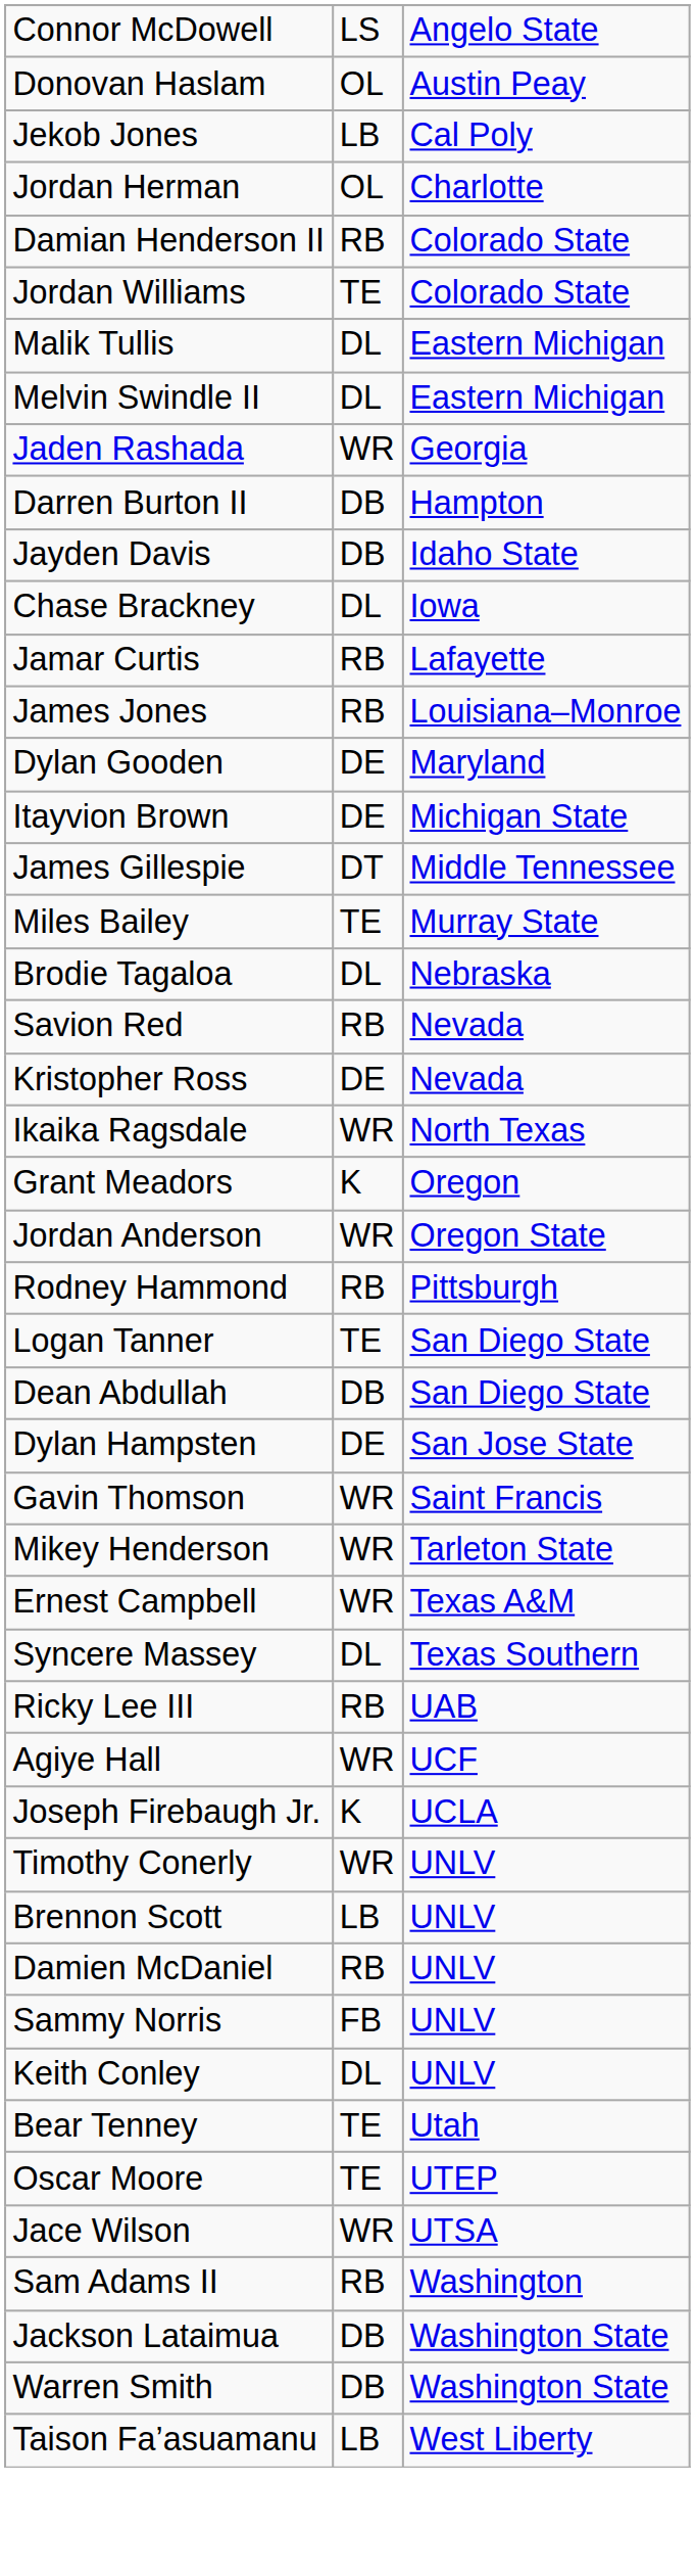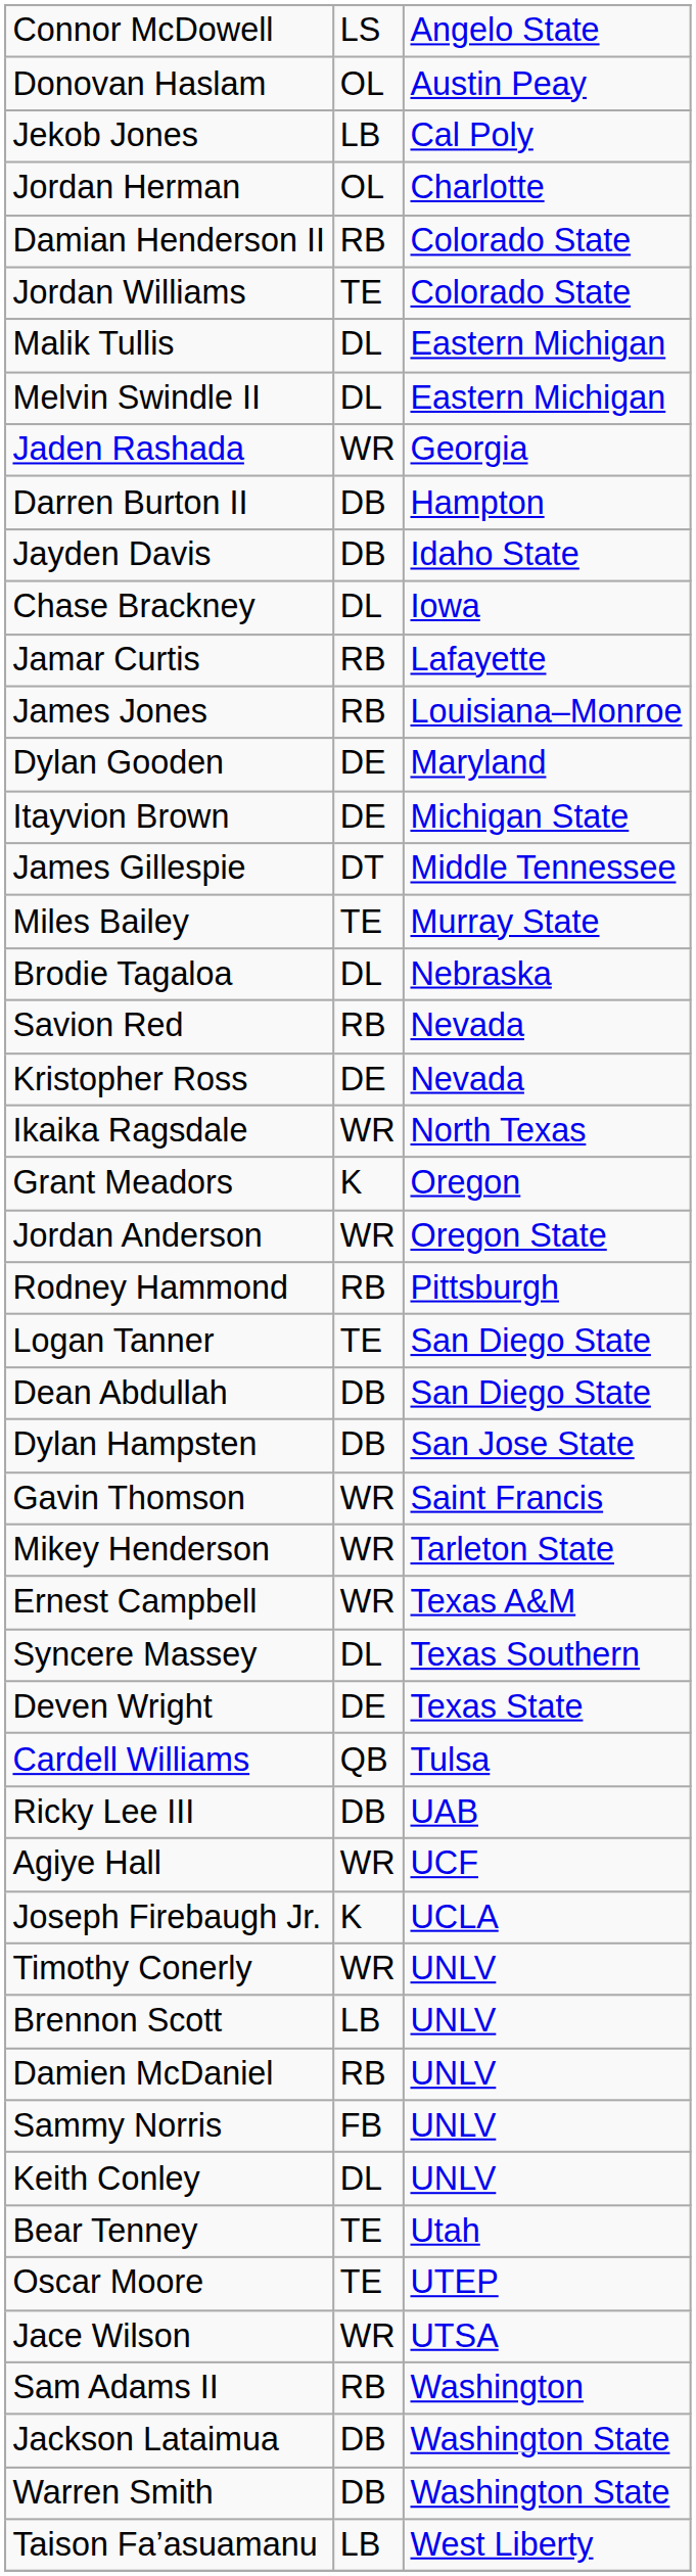 <table class="wikitable sortable">
 <tr>
 </tr>
 <tr>
 <td>Connor McDowell</td>
 <td>LS</td>
 <td><a href='#'>Angelo State</a></td>
 </tr>
 <tr>
 <td>Donovan Haslam</td>
 <td>OL</td>
 <td><a href='#'>Austin Peay</a></td>
 </tr>
 <tr>
 <td>Jekob Jones</td>
 <td>LB</td>
 <td><a href='#'>Cal Poly</a></td>
 </tr>
 <tr>
 <td>Jordan Herman</td>
 <td>OL</td>
 <td><a href='#'>Charlotte</a></td>
 </tr>
 <tr>
 <td>Damian Henderson II</td>
 <td>RB</td>
 <td><a href='#'>Colorado State</a></td>
 </tr>
 <tr>
 <td>Jordan Williams</td>
 <td>TE</td>
 <td><a href='#'>Colorado State</a></td>
 </tr>
 <tr>
 <td>Malik Tullis</td>
 <td>DL</td>
 <td><a href='#'>Eastern Michigan</a></td>
 </tr>
 <tr>
 <td>Melvin Swindle II</td>
 <td>DL</td>
 <td><a href='#'>Eastern Michigan</a></td>
 </tr>
 <tr>
 <td><a href='#'>Jaden Rashada</a></td>
 <td>WR</td>
 <td><a href='#'>Georgia</a></td>
 </tr>
 <tr>
 <td>Darren Burton II</td>
 <td>DB</td>
 <td><a href='#'>Hampton</a></td>
 </tr>
 <tr>
 <td>Jayden Davis</td>
 <td>DB</td>
 <td><a href='#'>Idaho State</a></td>
 </tr>
 <tr>
 <td>Chase Brackney</td>
 <td>DL</td>
 <td><a href='#'>Iowa</a></td>
 </tr>
 <tr>
 <td>Jamar Curtis</td>
 <td>RB</td>
 <td><a href='#'>Lafayette</a></td>
 </tr>
 <tr>
 <td>James Jones</td>
 <td>RB</td>
 <td><a href='#'>Louisiana–Monroe</a></td>
 </tr>
 <tr>
 <td>Dylan Gooden</td>
 <td>DE</td>
 <td><a href='#'>Maryland</a></td>
 </tr>
 <tr>
 <td>Itayvion Brown</td>
 <td>DE</td>
 <td><a href='#'>Michigan State</a></td>
 </tr>
 <tr>
 <td>James Gillespie</td>
 <td>DT</td>
 <td><a href='#'>Middle Tennessee</a></td>
 </tr>
 <tr>
 <td>Miles Bailey</td>
 <td>TE</td>
 <td><a href='#'>Murray State</a></td>
 </tr>
 <tr>
 <td>Brodie Tagaloa</td>
 <td>DL</td>
 <td><a href='#'>Nebraska</a></td>
 </tr>
 <tr>
 <td>Savion Red</td>
 <td>RB</td>
 <td><a href='#'>Nevada</a></td>
 </tr>
 <tr>
 <td>Kristopher Ross</td>
 <td>DE</td>
 <td><a href='#'>Nevada</a></td>
 </tr>
 <tr>
 <td>Ikaika Ragsdale</td>
 <td>WR</td>
 <td><a href='#'>North Texas</a></td>
 </tr>
 <tr>
 <td>Grant Meadors</td>
 <td>K</td>
 <td><a href='#'>Oregon</a></td>
 </tr>
 <tr>
 <td>Jordan Anderson</td>
 <td>WR</td>
 <td><a href='#'>Oregon State</a></td>
 </tr>
 <tr>
 <td>Rodney Hammond</td>
 <td>RB</td>
 <td><a href='#'>Pittsburgh</a></td>
 </tr>
 <tr>
 <td>Logan Tanner</td>
 <td>TE</td>
 <td><a href='#'>San Diego State</a></td>
 </tr>
 <tr>
 <td>Dean Abdullah</td>
 <td>DB</td>
 <td><a href='#'>San Diego State</a></td>
 </tr>
 <tr>
 <td>Dylan Hampsten</td>
-<td>DE</td>
+<td>DB</td>
 <td><a href='#'>San Jose State</a></td>
 </tr>
 <tr>
 <td>Gavin Thomson</td>
 <td>WR</td>
 <td><a href='#'>Saint Francis</a></td>
 </tr>
 <tr>
 <td>Mikey Henderson</td>
 <td>WR</td>
 <td><a href='#'>Tarleton State</a></td>
 </tr>
 <tr>
 <td>Ernest Campbell</td>
 <td>WR</td>
 <td><a href='#'>Texas A&M</a></td>
 </tr>
 <tr>
 <td>Syncere Massey</td>
 <td>DL</td>
 <td><a href='#'>Texas Southern</a></td>
 </tr>
 <tr>
+<td>Deven Wright</td>
+<td>DE</td>
+<td><a href='#'>Texas State</a></td>
+</tr>
+<tr>
+<td><a href='#'>Cardell Williams</a></td>
+<td>QB</td>
+<td><a href='#'>Tulsa</a></td>
+</tr>
+<tr>
 <td>Ricky Lee III</td>
-<td>RB</td>
+<td>DB</td>
 <td><a href='#'>UAB</a></td>
 </tr>
 <tr>
 <td>Agiye Hall</td>
 <td>WR</td>
 <td><a href='#'>UCF</a></td>
 </tr>
 <tr>
 <td>Joseph Firebaugh Jr.</td>
 <td>K</td>
 <td><a href='#'>UCLA</a></td>
 </tr>
 <tr>
 <td>Timothy Conerly</td>
 <td>WR</td>
 <td><a href='#'>UNLV</a></td>
 </tr>
 <tr>
 <td>Brennon Scott</td>
 <td>LB</td>
 <td><a href='#'>UNLV</a></td>
 </tr>
 <tr>
 <td>Damien McDaniel</td>
 <td>RB</td>
 <td><a href='#'>UNLV</a></td>
 </tr>
 <tr>
 <td>Sammy Norris</td>
 <td>FB</td>
 <td><a href='#'>UNLV</a></td>
 </tr>
 <tr>
 <td>Keith Conley</td>
 <td>DL</td>
 <td><a href='#'>UNLV</a></td>
 </tr>
 <tr>
 <td>Bear Tenney</td>
 <td>TE</td>
 <td><a href='#'>Utah</a></td>
 </tr>
 <tr>
 <td>Oscar Moore</td>
 <td>TE</td>
 <td><a href='#'>UTEP</a></td>
 </tr>
 <tr>
 <td>Jace Wilson</td>
 <td>WR</td>
 <td><a href='#'>UTSA</a></td>
 </tr>
 <tr>
 <td>Sam Adams II</td>
 <td>RB</td>
 <td><a href='#'>Washington</a></td>
 </tr>
 <tr>
 <td>Jackson Lataimua</td>
 <td>DB</td>
 <td><a href='#'>Washington State</a></td>
 </tr>
 <tr>
 <td>Warren Smith</td>
 <td>DB</td>
 <td><a href='#'>Washington State</a></td>
 </tr>
 <tr>
 <td>Taison Fa’asuamanu</td>
 <td>LB</td>
 <td><a href='#'>West Liberty</a></td>
 </tr>
 <tr>
 </tr>
 </table>
